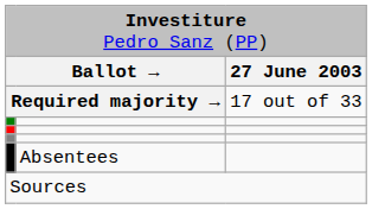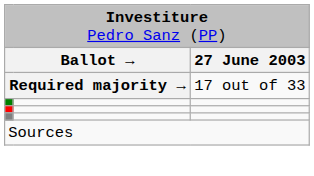 <table class="wikitable" style="text-align:center;">
 <tr>
 <td colspan="3" align="center" bgcolor="#C0C0C0"><strong>Investiture</strong><br><a href='#'>Pedro Sanz</a> (<a href='#'>PP</a>)</td>
 </tr>
 <tr>
 <th colspan="2" width="150px">Ballot →</th>
 <th>27 June 2003</th>
 </tr>
 <tr>
 <th colspan="2">Required majority →</th>
 <td>17 out of 33 </td>
 </tr>
 <tr>
 <th width="1px" style="background:green;"></th>
 <td align="left"></td>
 <td></td>
 </tr>
 <tr>
 <th style="color:inherit;background:red;"></th>
 <td align="left"></td>
 <td></td>
 </tr>
 <tr>
 <th style="color:inherit;background:gray;"></th>
 <td align="left"></td>
 <td></td>
 </tr>
 <tr>
-<th style="color:inherit;background:black;"></th>
-<td align="left"><span>Absentees</span></td>
-<td></td>
-</tr>
-<tr>
 <td align="left" colspan="3">Sources</td>
 </tr>
 </table>
